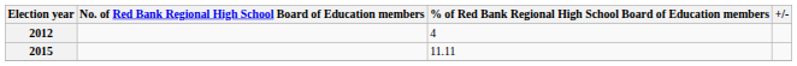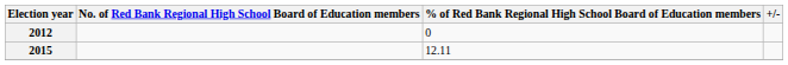 <table class=wikitable>
 <tr>
 <th>Election year</th>
 <th>No. of <a href='#'>Red Bank Regional High School</a> Board of Education members</th>
 <th>% of Red Bank Regional High School Board of Education members</th>
 <th>+/-</th>
 </tr>
 <tr>
 <th>2012</th>
 <td></td>
-<td>4</td>
+<td>0</td>
 </tr>
 <tr>
 <th>2015</th>
 <td></td>
-<td>11.11</td>
+<td>12.11</td>
 <td></td>
 </tr>
 <tr>
 </tr>
 </table>
